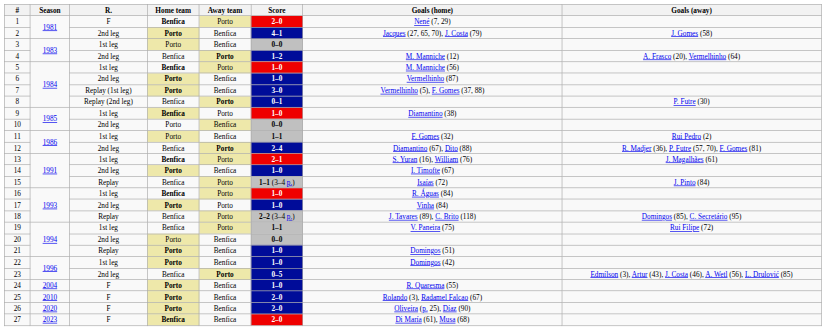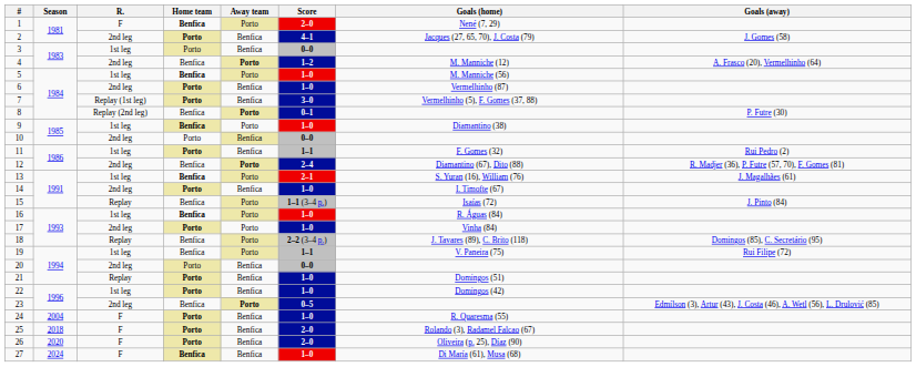 <table class="wikitable" style="width:98%; margin:0 left; font-size: 11px">
 <tr>
 <th width=2%>#</th>
 <th class="unsortable" width=3%>Season</th>
 <th width=6%>R.</th>
 <th width=4%>Home team</th>
 <th width=4%>Away team</th>
 <th width=4%>Score</th>
 <th width=20%>Goals (home)</th>
 <th width=20%>Goals (away)</th>
 </tr>
 <tr style="text-align:center;">
 <td>1</td>
 <td rowspan="2"><a href='#'>1981</a></td>
 <td>F</td>
 <td><strong>Benfica</strong></td>
 <td bgcolor="#EEE8AA">Porto</td>
 <td style="color:white; background:#EF0000"><strong>2–0</strong></td>
 <td><a href='#'>Nené</a> (7, 29)</td>
 <td></td>
 </tr>
 <tr style="text-align:center;">
 <td>2</td>
 <td>2nd leg</td>
 <td bgcolor="#EEE8AA"><strong>Porto</strong></td>
 <td>Benfica</td>
 <td style="color:white; background:#000C99"><strong>4–1</strong></td>
 <td><a href='#'>Jacques</a> (27, 65, 70), <a href='#'>J. Costa</a> (79)</td>
 <td><a href='#'>J. Gomes</a> (58)</td>
 </tr>
 <tr style="text-align:center;">
 <td>3</td>
 <td rowspan="2"><a href='#'>1983</a></td>
 <td>1st leg</td>
 <td bgcolor="#EEE8AA">Porto</td>
 <td>Benfica</td>
 <td style="background:silver;"><strong>0–0</strong></td>
 <td></td>
 <td></td>
 </tr>
 <tr style="text-align:center;">
 <td>4</td>
 <td>2nd leg</td>
 <td>Benfica</td>
 <td bgcolor="#EEE8AA"><strong>Porto</strong></td>
 <td style="color:white; background:#000C99"><strong>1–2</strong></td>
 <td><a href='#'>M. Manniche</a> (12)</td>
 <td><a href='#'>A. Frasco</a> (20), <a href='#'>Vermelhinho</a> (64)</td>
 </tr>
 <tr style="text-align:center;">
 <td>5</td>
 <td rowspan="4"><a href='#'>1984</a></td>
 <td>1st leg</td>
 <td><strong>Benfica</strong></td>
 <td bgcolor="#EEE8AA">Porto</td>
 <td style="color:white; background:#EF0000"><strong>1–0</strong></td>
 <td><a href='#'>M. Manniche</a> (56)</td>
 <td></td>
 </tr>
 <tr style="text-align:center;">
 <td>6</td>
 <td>2nd leg</td>
 <td bgcolor="#EEE8AA"><strong>Porto</strong></td>
 <td>Benfica</td>
 <td style="color:white; background:#000C99"><strong>1–0</strong></td>
 <td><a href='#'>Vermelhinho</a> (87)</td>
 <td></td>
 </tr>
 <tr style="text-align:center;">
 <td>7</td>
 <td>Replay (1st leg)</td>
 <td bgcolor="#EEE8AA"><strong>Porto</strong></td>
 <td>Benfica</td>
 <td style="color:white; background:#000C99"><strong>3–0</strong></td>
 <td><a href='#'>Vermelhinho</a> (5), <a href='#'>F. Gomes</a> (37, 88)</td>
 <td></td>
 </tr>
 <tr style="text-align:center;">
 <td>8</td>
 <td>Replay (2nd leg)</td>
 <td>Benfica</td>
 <td bgcolor="#EEE8AA"><strong>Porto</strong></td>
 <td style="color:white; background:#000C99"><strong>0–1</strong></td>
 <td></td>
 <td><a href='#'>P. Futre</a> (30)</td>
 </tr>
 <tr style="text-align:center;">
 <td>9</td>
 <td rowspan="2"><a href='#'>1985</a></td>
 <td>1st leg</td>
 <td bgcolor="#EEE8AA"><strong>Benfica</strong></td>
 <td>Porto</td>
 <td style="color:white; background:#EF0000"><strong>1–0</strong></td>
 <td><a href='#'>Diamantino</a> (38)</td>
 <td></td>
 </tr>
 <tr style="text-align:center;">
 <td>10</td>
 <td>2nd leg</td>
 <td>Porto</td>
 <td bgcolor="#EEE8AA">Benfica</td>
 <td style="background:silver;"><strong>0–0</strong></td>
 <td></td>
 <td></td>
 </tr>
 <tr style="text-align:center;">
 <td>11</td>
 <td rowspan="2"><a href='#'>1986</a></td>
 <td>1st leg</td>
-<td bgcolor="#EEE8AA">Porto</td>
+<td bgcolor="#EEE8AA"><strong>Porto</strong></td>
 <td>Benfica</td>
 <td style="background:silver;"><strong>1–1</strong></td>
 <td><a href='#'>F. Gomes</a> (32)</td>
 <td><a href='#'>Rui Pedro</a> (2)</td>
 </tr>
 <tr style="text-align:center;">
 <td>12</td>
 <td>2nd leg</td>
 <td>Benfica</td>
 <td bgcolor="#EEE8AA"><strong>Porto</strong></td>
 <td style="color:white; background:#000C99"><strong>2–4</strong></td>
 <td><a href='#'>Diamantino</a> (67), <a href='#'>Dito</a> (88)</td>
 <td><a href='#'>R. Madjer</a> (36), <a href='#'>P. Futre</a> (57, 70), <a href='#'>F. Gomes</a> (81)</td>
 </tr>
 <tr style="text-align:center;">
 <td>13</td>
 <td rowspan="3"><a href='#'>1991</a></td>
 <td>1st leg</td>
 <td><strong>Benfica</strong></td>
 <td bgcolor="#EEE8AA">Porto</td>
 <td style="color:white; background:#EF0000"><strong>2–1</strong></td>
 <td><a href='#'>S. Yuran</a> (16), <a href='#'>William</a> (76)</td>
 <td><a href='#'>J. Magalhães</a> (61)</td>
 </tr>
 <tr style="text-align:center;">
 <td>14</td>
 <td>2nd leg</td>
 <td bgcolor="#EEE8AA"><strong>Porto</strong></td>
 <td>Benfica</td>
 <td style="color:white; background:#000C99"><strong>1–0</strong></td>
 <td><a href='#'>I. Timofte</a> (67)</td>
 <td></td>
 </tr>
 <tr style="text-align:center;">
 <td>15</td>
 <td>Replay</td>
 <td>Benfica</td>
 <td bgcolor="#EEE8AA">Porto</td>
 <td style="background:silver;"><strong>1–1</strong> (3–4 <a href='#'><span>p.</span></a>)</td>
 <td><a href='#'>Isaías</a> (72)</td>
 <td><a href='#'>J. Pinto</a> (84)</td>
 </tr>
 <tr style="text-align:center;">
 <td>16</td>
 <td rowspan="3"><a href='#'>1993</a></td>
 <td>1st leg</td>
 <td><strong>Benfica</strong></td>
 <td bgcolor="#EEE8AA">Porto</td>
 <td style="color:white; background:#EF0000"><strong>1–0</strong></td>
 <td><a href='#'>R. Águas</a> (84)</td>
 <td></td>
 </tr>
 <tr style="text-align:center;">
 <td>17</td>
 <td>2nd leg</td>
 <td bgcolor="#EEE8AA"><strong>Porto</strong></td>
 <td>Porto</td>
 <td style="color:white; background:#000C99"><strong>1–0</strong></td>
 <td><a href='#'>Vinha</a> (84)</td>
 <td></td>
 </tr>
 <tr style="text-align:center;">
 <td>18</td>
 <td>Replay</td>
 <td>Benfica</td>
 <td bgcolor="#EEE8AA">Porto</td>
 <td style="background:silver;"><strong>2–2</strong> (3–4 <a href='#'><span>p.</span></a>)</td>
 <td><a href='#'>J. Tavares</a> (89), <a href='#'>C. Brito</a> (118)</td>
 <td><a href='#'>Domingos</a> (85), <a href='#'>C. Secretário</a> (95)</td>
 </tr>
 <tr style="text-align:center;">
 <td>19</td>
 <td rowspan="3"><a href='#'>1994</a></td>
 <td>1st leg</td>
 <td>Benfica</td>
 <td bgcolor="#EEE8AA">Porto</td>
 <td style="background:silver;"><strong>1–1</strong></td>
 <td><a href='#'>V. Paneira</a> (75)</td>
 <td><a href='#'>Rui Filipe</a> (72)</td>
 </tr>
 <tr style="text-align:center;">
 <td>20</td>
 <td>2nd leg</td>
 <td bgcolor="#EEE8AA">Porto</td>
 <td>Benfica</td>
 <td style="background:silver;"><strong>0–0</strong></td>
 <td></td>
 <td></td>
 </tr>
 <tr style="text-align:center;">
 <td>21</td>
 <td>Replay</td>
 <td bgcolor="#EEE8AA"><strong>Porto</strong></td>
 <td>Benfica</td>
 <td style="color:white; background:#000C99"><strong>1–0</strong></td>
 <td><a href='#'>Domingos</a> (51)</td>
 <td></td>
 </tr>
 <tr style="text-align:center;">
 <td>22</td>
 <td rowspan="2"><a href='#'>1996</a></td>
 <td>1st leg</td>
 <td bgcolor="#EEE8AA"><strong>Porto</strong></td>
 <td>Benfica</td>
 <td style="color:white; background:#000C99"><strong>1–0</strong></td>
 <td><a href='#'>Domingos</a> (42)</td>
 <td></td>
 </tr>
 <tr style="text-align:center;">
 <td>23</td>
 <td>2nd leg</td>
 <td>Benfica</td>
 <td bgcolor="#EEE8AA"><strong>Porto</strong></td>
 <td style="color:white; background:#000C99"><strong>0–5</strong></td>
 <td></td>
 <td><a href='#'>Edmílson</a> (3), <a href='#'>Artur</a> (43), <a href='#'>J. Costa</a> (46), <a href='#'>A. Wetl</a> (56), <a href='#'>L. Drulović</a> (85)</td>
 </tr>
 <tr style="text-align:center;">
 <td>24</td>
 <td><a href='#'>2004</a></td>
 <td>F</td>
 <td bgcolor="#EEE8AA"><strong>Porto</strong></td>
 <td>Benfica</td>
 <td style="color:white; background:#000C99"><strong>1–0</strong></td>
 <td><a href='#'>R. Quaresma</a> (55)</td>
 <td></td>
 </tr>
 <tr style="text-align:center;">
 <td>25</td>
-<td><a href='#'>2010</a></td>
+<td><a href='#'>2018</a></td>
 <td>F</td>
 <td bgcolor="#EEE8AA"><strong>Porto</strong></td>
 <td>Benfica</td>
 <td style="color:white; background:#000C99"><strong>2–0</strong></td>
 <td><a href='#'>Rolando</a> (3), <a href='#'>Radamel Falcao</a> (67)</td>
 <td></td>
 </tr>
 <tr style="text-align:center;">
 <td>26</td>
 <td><a href='#'>2020</a></td>
 <td>F</td>
 <td bgcolor="#EEE8AA"><strong>Porto</strong></td>
 <td>Benfica</td>
 <td style="color:white; background:#000C99"><strong>2–0</strong></td>
 <td><a href='#'>Oliveira</a> (<a href='#'>p.</a> 25), <a href='#'>Díaz</a> (90)</td>
 <td></td>
 </tr>
 <tr style="text-align:center;">
 <td>27</td>
-<td><a href='#'>2023</a></td>
+<td><a href='#'>2024</a></td>
 <td>F</td>
 <td bgcolor="#EEE8AA"><strong>Benfica</strong></td>
 <td>Benfica</td>
-<td style="color:white; background:#EF0000"><strong>2–0</strong></td>
+<td style="color:white; background:#EF0000"><strong>1–0</strong></td>
 <td><a href='#'>Di María</a> (61), <a href='#'>Musa</a> (68)</td>
 <td></td>
 </tr>
 </table>
